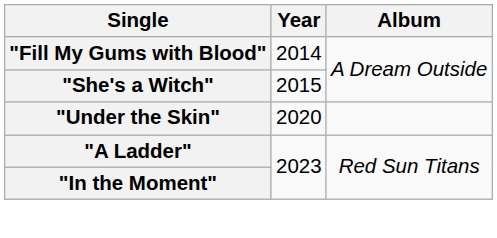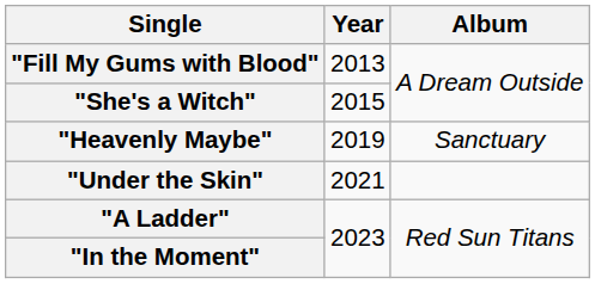 <table class="wikitable plainrowheaders" style="text-align:center;">
 <tr>
 <th scope="col">Single</th>
 <th scope="col">Year</th>
 <th scope="col">Album</th>
 </tr>
 <tr>
 <th scope="row">"Fill My Gums with Blood"</th>
-<td>2014</td>
+<td>2013</td>
 <td rowspan="2"><em>A Dream Outside</em></td>
 </tr>
 <tr>
 <th scope="row">"She's a Witch"</th>
 <td>2015</td>
 </tr>
 <tr>
+<th scope="row">"Heavenly Maybe"</th>
+<td>2019</td>
+<td><em>Sanctuary</em></td>
+</tr>
+<tr>
 <th scope="row">"Under the Skin"</th>
-<td>2020</td>
+<td>2021</td>
 <td></td>
 </tr>
 <tr>
 <th scope="row">"A Ladder"</th>
 <td rowspan="2">2023</td>
 <td rowspan="2"><em>Red Sun Titans</em></td>
 </tr>
 <tr>
 <th scope="row">"In the Moment"</th>
 </tr>
 </table>
